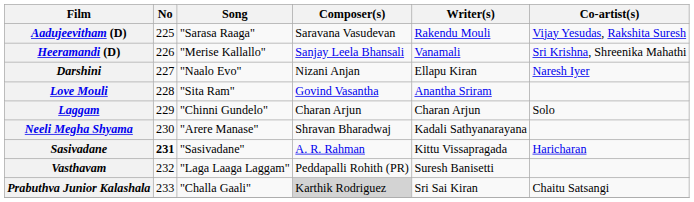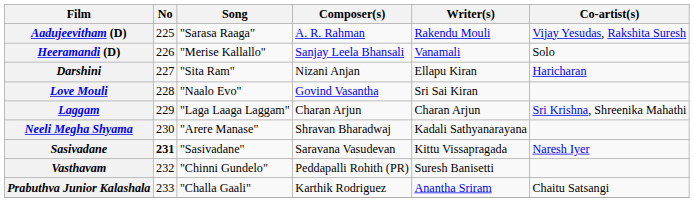 <table class="wikitable">
 <tr>
 <th>Film</th>
 <th>No</th>
 <th>Song</th>
 <th>Composer(s)</th>
 <th>Writer(s)</th>
 <th>Co-artist(s)</th>
 </tr>
 <tr>
 <th><a href='#'><em>Aadujeevitham</em></a> (D)</th>
 <td>225</td>
 <td>"Sarasa Raaga"</td>
-<td>Saravana Vasudevan</td>
+<td><a href='#'>A. R. Rahman</a></td>
 <td><a href='#'>Rakendu Mouli</a></td>
 <td><a href='#'>Vijay Yesudas</a>, <a href='#'>Rakshita Suresh</a></td>
 </tr>
 <tr>
 <th><em><a href='#'>Heeramandi</a></em> (D)</th>
 <td>226</td>
 <td>"Merise Kallallo"</td>
 <td><a href='#'>Sanjay Leela Bhansali</a></td>
 <td><a href='#'>Vanamali</a></td>
-<td><a href='#'>Sri Krishna</a>, Shreenika Mahathi</td>
+<td>Solo</td>
 </tr>
 <tr>
 <th><em>Darshini</em></th>
 <td>227</td>
-<td>"Naalo Evo"</td>
+<td>"Sita Ram"</td>
 <td>Nizani Anjan</td>
 <td>Ellapu Kiran</td>
-<td><a href='#'>Naresh Iyer</a></td>
+<td><a href='#'>Haricharan</a></td>
 </tr>
 <tr>
 <th><em><a href='#'>Love Mouli</a></em></th>
 <td>228</td>
-<td>"Sita Ram"</td>
+<td>"Naalo Evo"</td>
 <td><a href='#'>Govind Vasantha</a></td>
-<td><a href='#'>Anantha Sriram</a></td>
+<td>Sri Sai Kiran</td>
 <td></td>
 </tr>
 <tr>
 <th><em><a href='#'>Laggam</a></em></th>
 <td>229</td>
-<td>"Chinni Gundelo"</td>
+<td>"Laga Laaga Laggam"</td>
 <td>Charan Arjun</td>
 <td>Charan Arjun</td>
-<td>Solo</td>
+<td><a href='#'>Sri Krishna</a>, Shreenika Mahathi</td>
 </tr>
 <tr>
 <th><em><a href='#'>Neeli Megha Shyama</a></em></th>
 <td>230</td>
 <td>"Arere Manase"</td>
 <td>Shravan Bharadwaj</td>
 <td>Kadali Sathyanarayana</td>
 <td></td>
 </tr>
 <tr>
 <th><em>Sasivadane</em></th>
 <td><strong>231</strong></td>
 <td>"Sasivadane"</td>
-<td><a href='#'>A. R. Rahman</a></td>
+<td>Saravana Vasudevan</td>
 <td>Kittu Vissapragada</td>
-<td><a href='#'>Haricharan</a></td>
+<td><a href='#'>Naresh Iyer</a></td>
 </tr>
 <tr>
 <th><em>Vasthavam</em></th>
 <td>232</td>
-<td>"Laga Laaga Laggam"</td>
+<td>"Chinni Gundelo"</td>
 <td>Peddapalli Rohith (PR)</td>
 <td>Suresh Banisetti</td>
 <td></td>
 </tr>
 <tr>
 <th><em>Prabuthva Junior Kalashala</em></th>
 <td>233</td>
 <td>"Challa Gaali"</td>
-<td style="background: lightgrey;">Karthik Rodriguez</td>
-<td>Sri Sai Kiran</td>
+<td>Karthik Rodriguez</td>
+<td><a href='#'>Anantha Sriram</a></td>
 <td>Chaitu Satsangi</td>
 </tr>
 <tr>
 </tr>
 </table>
